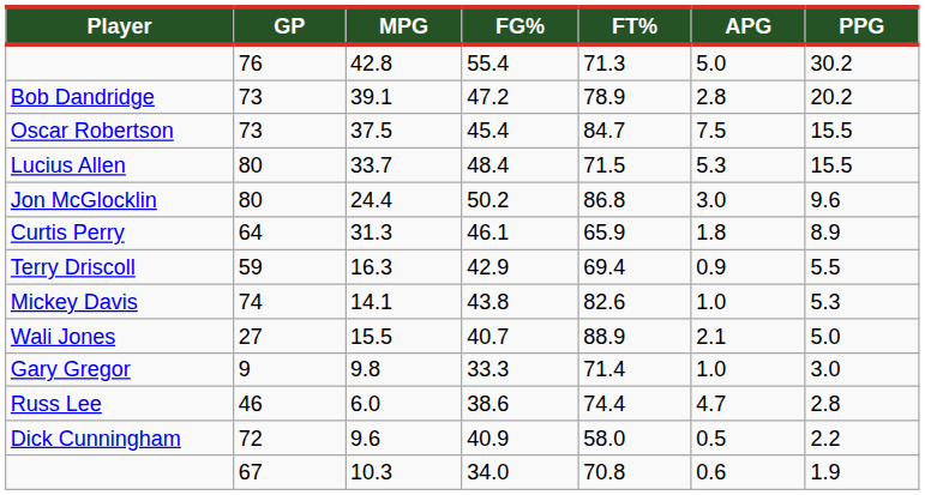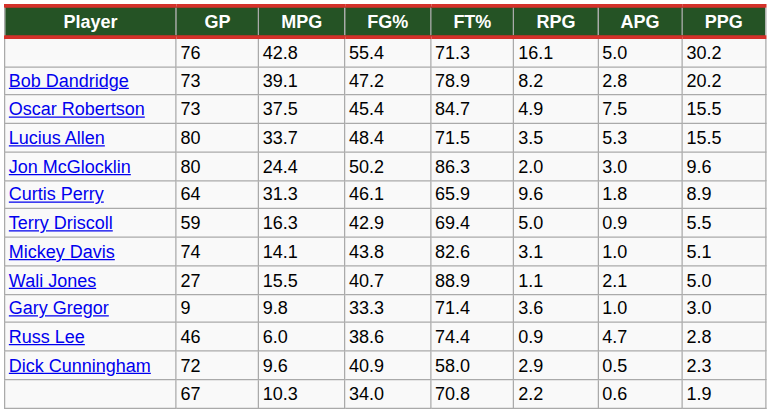 <table class="wikitable sortable" style="font-size: 90%">
 <tr>
 <th style="background:#255325; color:#FFFFFF; border-top:#D4312A 3px solid; border-bottom:#D4312A 3px solid;"  width="10%">Player</th>
 <th style="background:#255325; color:#FFFFFF; border-top:#D4312A 3px solid; border-bottom:#D4312A 3px solid;" width="6%">GP</th>
 <th style="background:#255325; color:#FFFFFF; border-top:#D4312A 3px solid; border-bottom:#D4312A 3px solid;" width="6%">MPG</th>
 <th style="background:#255325; color:#FFFFFF; border-top:#D4312A 3px solid; border-bottom:#D4312A 3px solid;" width="6%">FG%</th>
 <th style="background:#255325; color:#FFFFFF; border-top:#D4312A 3px solid; border-bottom:#D4312A 3px solid;" width="6%">FT%</th>
+<th style="background:#255325; color:#FFFFFF; border-top:#D4312A 3px solid; border-bottom:#D4312A 3px solid;" width="6%">RPG</th>
 <th style="background:#255325; color:#FFFFFF; border-top:#D4312A 3px solid; border-bottom:#D4312A 3px solid;" width="6%">APG</th>
 <th style="background:#255325; color:#FFFFFF; border-top:#D4312A 3px solid; border-bottom:#D4312A 3px solid;" width="6%">PPG</th>
 </tr>
 <tr>
 <td></td>
 <td>76</td>
 <td>42.8</td>
 <td>55.4</td>
 <td>71.3</td>
+<td>16.1</td>
 <td>5.0</td>
 <td>30.2</td>
 </tr>
 <tr>
 <td><a href='#'>Bob Dandridge</a></td>
 <td>73</td>
 <td>39.1</td>
 <td>47.2</td>
 <td>78.9</td>
+<td>8.2</td>
 <td>2.8</td>
 <td>20.2</td>
 </tr>
 <tr>
 <td><a href='#'>Oscar Robertson</a></td>
 <td>73</td>
 <td>37.5</td>
 <td>45.4</td>
 <td>84.7</td>
+<td>4.9</td>
 <td>7.5</td>
 <td>15.5</td>
 </tr>
 <tr>
 <td><a href='#'>Lucius Allen</a></td>
 <td>80</td>
 <td>33.7</td>
 <td>48.4</td>
 <td>71.5</td>
+<td>3.5</td>
 <td>5.3</td>
 <td>15.5</td>
 </tr>
 <tr>
 <td><a href='#'>Jon McGlocklin</a></td>
 <td>80</td>
 <td>24.4</td>
 <td>50.2</td>
-<td>86.8</td>
+<td>86.3</td>
+<td>2.0</td>
 <td>3.0</td>
 <td>9.6</td>
 </tr>
 <tr>
 <td><a href='#'>Curtis Perry</a></td>
 <td>64</td>
 <td>31.3</td>
 <td>46.1</td>
 <td>65.9</td>
+<td>9.6</td>
 <td>1.8</td>
 <td>8.9</td>
 </tr>
 <tr>
 <td><a href='#'>Terry Driscoll</a></td>
 <td>59</td>
 <td>16.3</td>
 <td>42.9</td>
 <td>69.4</td>
+<td>5.0</td>
 <td>0.9</td>
 <td>5.5</td>
 </tr>
 <tr>
 <td><a href='#'>Mickey Davis</a></td>
 <td>74</td>
 <td>14.1</td>
 <td>43.8</td>
 <td>82.6</td>
+<td>3.1</td>
 <td>1.0</td>
-<td>5.3</td>
+<td>5.1</td>
 </tr>
 <tr>
 <td><a href='#'>Wali Jones</a></td>
 <td>27</td>
 <td>15.5</td>
 <td>40.7</td>
 <td>88.9</td>
+<td>1.1</td>
 <td>2.1</td>
 <td>5.0</td>
 </tr>
 <tr>
 <td><a href='#'>Gary Gregor</a></td>
 <td>9</td>
 <td>9.8</td>
 <td>33.3</td>
 <td>71.4</td>
+<td>3.6</td>
 <td>1.0</td>
 <td>3.0</td>
 </tr>
 <tr>
 <td><a href='#'>Russ Lee</a></td>
 <td>46</td>
 <td>6.0</td>
 <td>38.6</td>
 <td>74.4</td>
+<td>0.9</td>
 <td>4.7</td>
 <td>2.8</td>
 </tr>
 <tr>
 <td><a href='#'>Dick Cunningham</a></td>
 <td>72</td>
 <td>9.6</td>
 <td>40.9</td>
 <td>58.0</td>
+<td>2.9</td>
 <td>0.5</td>
-<td>2.2</td>
+<td>2.3</td>
 </tr>
 <tr>
 <td></td>
 <td>67</td>
 <td>10.3</td>
 <td>34.0</td>
 <td>70.8</td>
+<td>2.2</td>
 <td>0.6</td>
 <td>1.9</td>
 </tr>
 </table>
